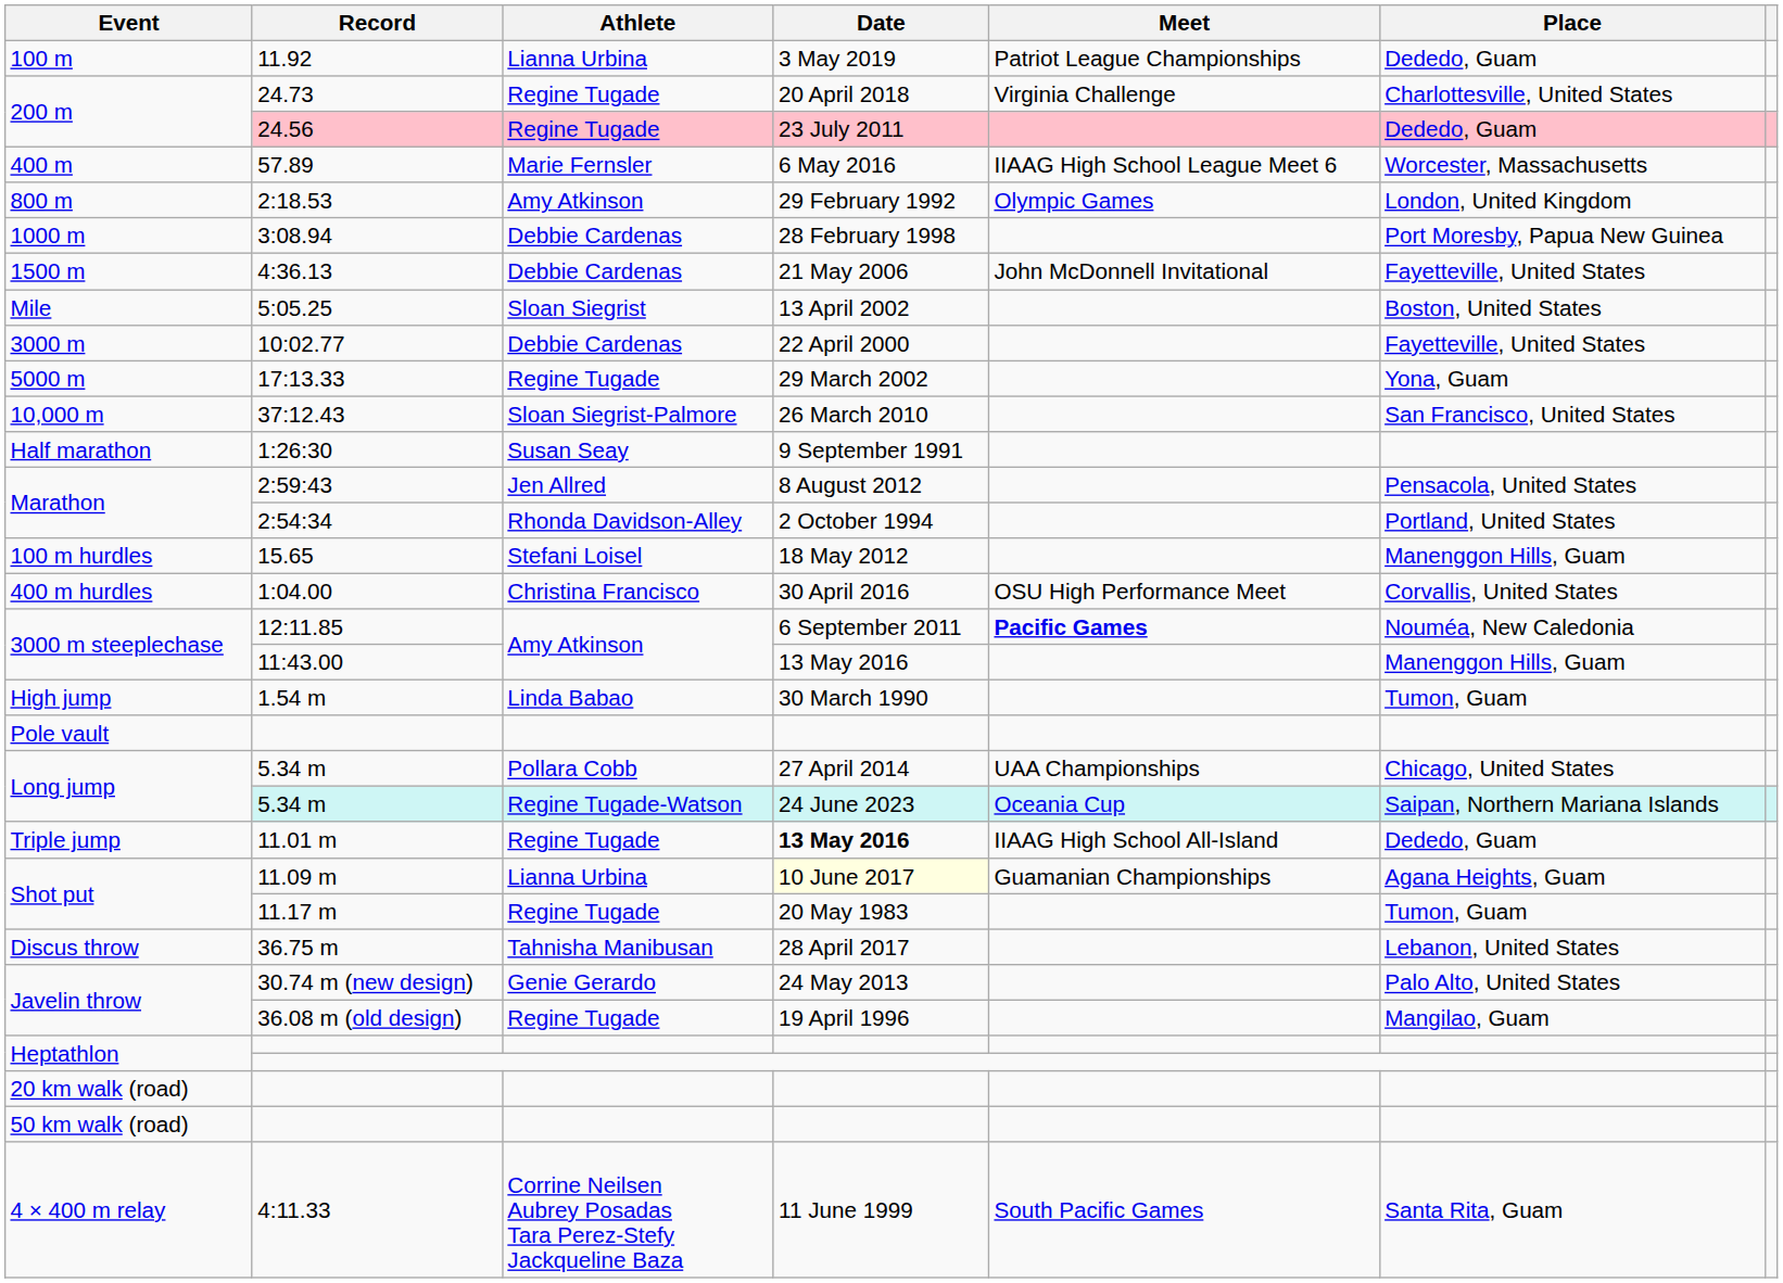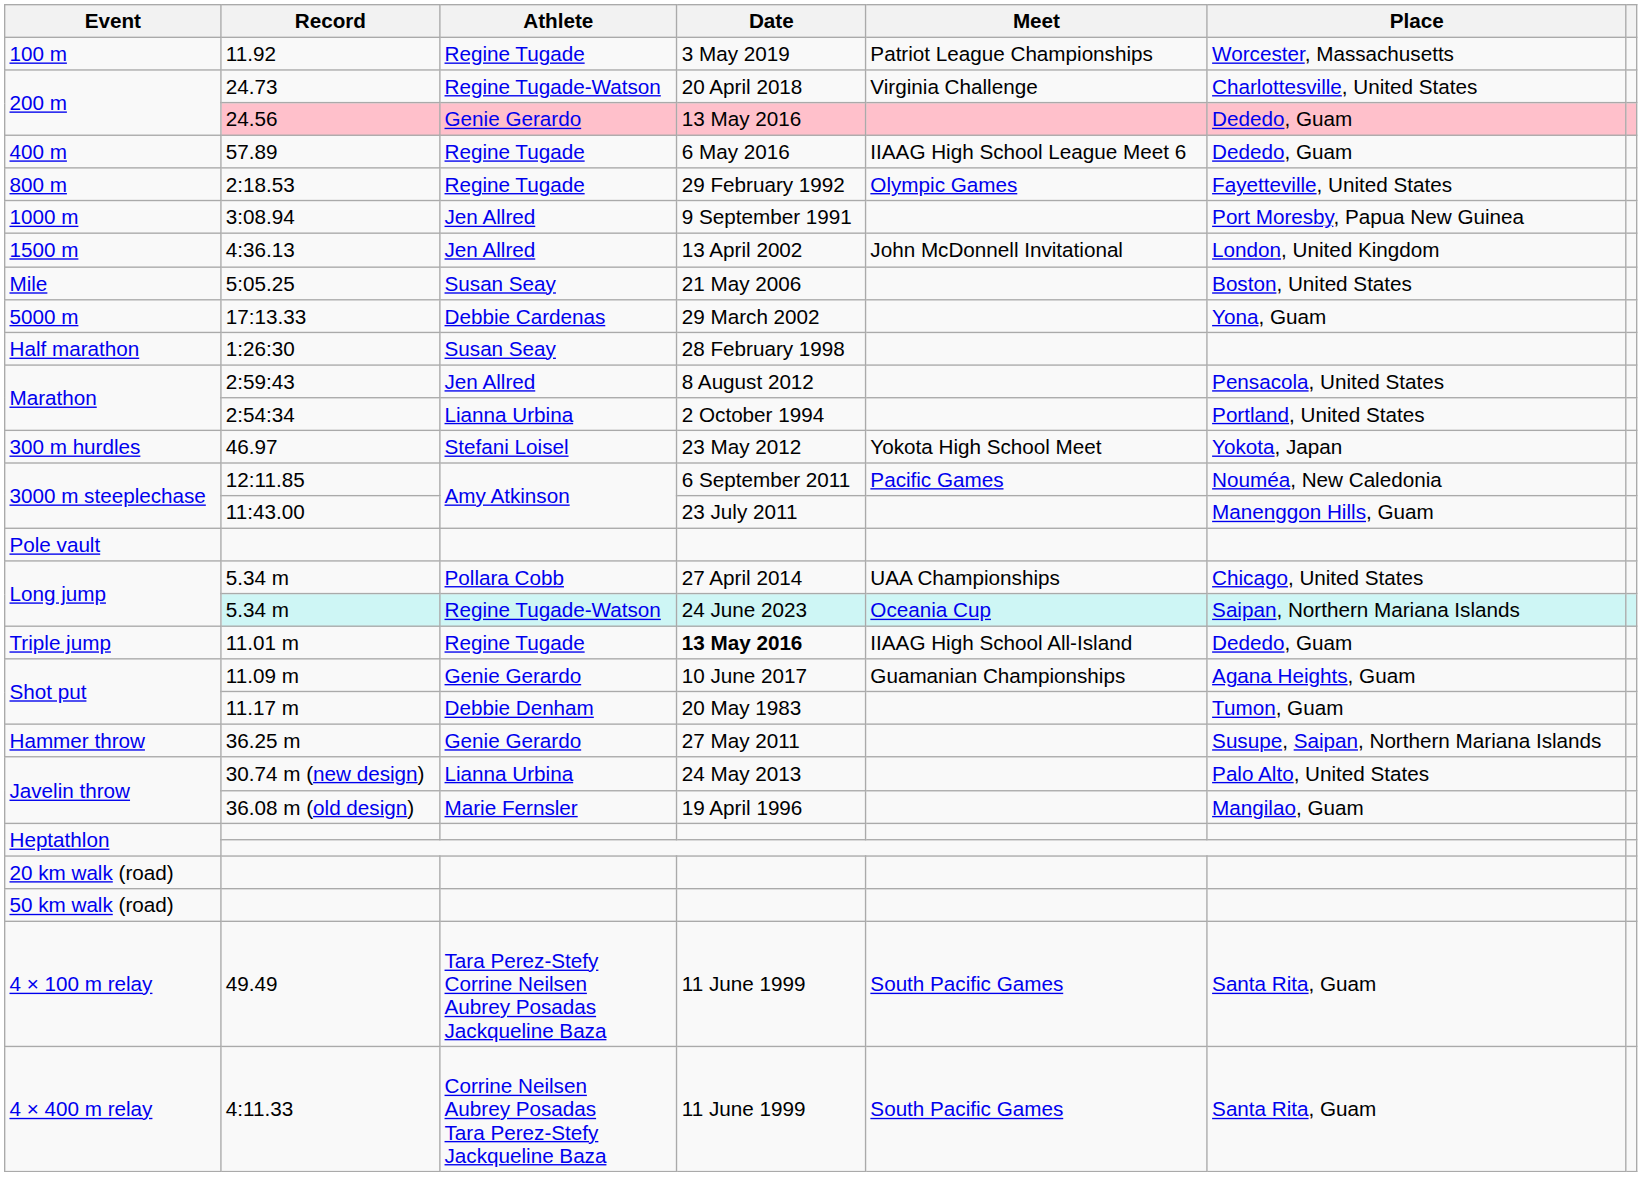 <table class="wikitable" style="font-size:95%; width: 95%;">
 <tr>
 <th>Event</th>
 <th>Record</th>
 <th>Athlete</th>
 <th>Date</th>
 <th>Meet</th>
 <th>Place</th>
 <th></th>
 </tr>
 <tr>
 <td><a href='#'>100 m</a></td>
 <td>11.92 </td>
-<td><a href='#'>Lianna Urbina</a></td>
+<td><a href='#'>Regine Tugade</a></td>
 <td>3 May 2019</td>
 <td>Patriot League Championships</td>
-<td><a href='#'>Dededo</a>, Guam</td>
+<td><a href='#'>Worcester</a>, Massachusetts</td>
 <td></td>
 </tr>
 <tr>
 <td rowspan=2><a href='#'>200 m</a></td>
 <td>24.73 </td>
-<td><a href='#'>Regine Tugade</a></td>
+<td><a href='#'>Regine Tugade-Watson</a></td>
 <td>20 April 2018</td>
 <td>Virginia Challenge</td>
 <td><a href='#'>Charlottesville</a>, United States</td>
 <td></td>
 </tr>
 <tr style="background:pink">
 <td>24.56</td>
-<td><a href='#'>Regine Tugade</a></td>
-<td>23 July 2011</td>
+<td><a href='#'>Genie Gerardo</a></td>
+<td>13 May 2016</td>
 <td></td>
 <td><a href='#'>Dededo</a>, Guam</td>
 <td></td>
 </tr>
 <tr>
 <td><a href='#'>400 m</a></td>
 <td>57.89</td>
-<td><a href='#'>Marie Fernsler</a></td>
+<td><a href='#'>Regine Tugade</a></td>
 <td>6 May 2016</td>
 <td>IIAAG High School League Meet 6</td>
-<td><a href='#'>Worcester</a>, Massachusetts</td>
+<td><a href='#'>Dededo</a>, Guam</td>
 <td></td>
 </tr>
 <tr>
 <td><a href='#'>800 m</a></td>
 <td>2:18.53</td>
-<td><a href='#'>Amy Atkinson</a></td>
+<td><a href='#'>Regine Tugade</a></td>
 <td>29 February 1992</td>
 <td><a href='#'>Olympic Games</a></td>
-<td><a href='#'>London</a>, United Kingdom</td>
+<td><a href='#'>Fayetteville</a>, United States</td>
 <td></td>
 </tr>
 <tr>
 <td><a href='#'>1000 m</a></td>
 <td>3:08.94</td>
-<td><a href='#'>Debbie Cardenas</a></td>
-<td>28 February 1998</td>
+<td><a href='#'>Jen Allred</a></td>
+<td>9 September 1991</td>
 <td></td>
 <td><a href='#'>Port Moresby</a>, Papua New Guinea</td>
 <td></td>
 </tr>
 <tr>
 <td><a href='#'>1500 m</a></td>
 <td>4:36.13</td>
-<td><a href='#'>Debbie Cardenas</a></td>
-<td>21 May 2006</td>
+<td><a href='#'>Jen Allred</a></td>
+<td>13 April 2002</td>
 <td>John McDonnell Invitational</td>
-<td><a href='#'>Fayetteville</a>, United States</td>
+<td><a href='#'>London</a>, United Kingdom</td>
 <td></td>
 </tr>
 <tr>
 <td><a href='#'>Mile</a></td>
 <td>5:05.25</td>
-<td><a href='#'>Sloan Siegrist</a></td>
-<td>13 April 2002</td>
+<td><a href='#'>Susan Seay</a></td>
+<td>21 May 2006</td>
 <td></td>
 <td><a href='#'>Boston</a>, United States</td>
 <td></td>
 </tr>
 <tr>
-<td><a href='#'>3000 m</a></td>
-<td>10:02.77</td>
-<td><a href='#'>Debbie Cardenas</a></td>
-<td>22 April 2000</td>
-<td></td>
-<td><a href='#'>Fayetteville</a>, United States</td>
-<td></td>
-</tr>
-<tr>
 <td><a href='#'>5000 m</a></td>
 <td>17:13.33</td>
-<td><a href='#'>Regine Tugade</a></td>
+<td><a href='#'>Debbie Cardenas</a></td>
 <td>29 March 2002</td>
 <td></td>
 <td><a href='#'>Yona</a>, Guam</td>
 <td></td>
 </tr>
 <tr>
-<td><a href='#'>10,000 m</a></td>
-<td>37:12.43</td>
-<td><a href='#'>Sloan Siegrist-Palmore</a></td>
-<td>26 March 2010</td>
-<td></td>
-<td><a href='#'>San Francisco</a>, United States</td>
-<td></td>
-</tr>
-<tr>
 <td><a href='#'>Half marathon</a></td>
 <td>1:26:30</td>
 <td><a href='#'>Susan Seay</a></td>
-<td>9 September 1991</td>
+<td>28 February 1998</td>
 <td></td>
 <td></td>
 <td></td>
 </tr>
 <tr>
 <td rowspan=2><a href='#'>Marathon</a></td>
 <td>2:59:43</td>
 <td><a href='#'>Jen Allred</a></td>
 <td>8 August 2012</td>
 <td></td>
 <td><a href='#'>Pensacola</a>, United States</td>
 <td></td>
 </tr>
 <tr>
 <td>2:54:34  </td>
-<td><a href='#'>Rhonda Davidson-Alley</a></td>
+<td><a href='#'>Lianna Urbina</a></td>
 <td>2 October 1994</td>
 <td></td>
 <td><a href='#'>Portland</a>, United States</td>
 <td></td>
 </tr>
 <tr>
-<td><a href='#'>100 m hurdles</a></td>
-<td>15.65</td>
+<td><a href='#'>300 m hurdles</a></td>
+<td>46.97</td>
 <td><a href='#'>Stefani Loisel</a></td>
-<td>18 May 2012</td>
-<td></td>
-<td><a href='#'>Manenggon Hills</a>, Guam</td>
-<td></td>
-</tr>
-<tr>
-<td><a href='#'>400 m hurdles</a></td>
-<td>1:04.00</td>
-<td><a href='#'>Christina Francisco</a></td>
-<td>30 April 2016</td>
-<td>OSU High Performance Meet</td>
-<td><a href='#'>Corvallis</a>, United States</td>
+<td>23 May 2012</td>
+<td>Yokota High School Meet</td>
+<td><a href='#'>Yokota</a>, Japan</td>
 <td></td>
 </tr>
 <tr>
 <td rowspan=2><a href='#'>3000 m steeplechase</a></td>
 <td>12:11.85</td>
 <td rowspan=2><a href='#'>Amy Atkinson</a></td>
 <td>6 September 2011</td>
-<td><strong><a href='#'>Pacific Games</a></strong></td>
+<td><a href='#'>Pacific Games</a></td>
 <td><a href='#'>Nouméa</a>, New Caledonia</td>
 <td></td>
 </tr>
 <tr>
 <td>11:43.00 </td>
-<td>13 May 2016</td>
+<td>23 July 2011</td>
 <td></td>
 <td><a href='#'>Manenggon Hills</a>, Guam</td>
-<td></td>
-</tr>
-<tr>
-<td><a href='#'>High jump</a></td>
-<td>1.54 m</td>
-<td><a href='#'>Linda Babao</a></td>
-<td>30 March 1990</td>
-<td></td>
-<td><a href='#'>Tumon</a>, Guam</td>
 <td></td>
 </tr>
 <tr>
 <td><a href='#'>Pole vault</a></td>
 <td></td>
 <td></td>
 <td></td>
 <td></td>
 <td></td>
 <td></td>
 </tr>
 <tr>
 <td rowspan=2><a href='#'>Long jump</a></td>
 <td>5.34 m </td>
 <td><a href='#'>Pollara Cobb</a></td>
 <td>27 April 2014</td>
 <td>UAA Championships</td>
 <td><a href='#'>Chicago</a>, United States</td>
 <td></td>
 </tr>
 <tr bgcolor=#CEF6F5>
 <td>5.34 m </td>
 <td><a href='#'>Regine Tugade-Watson</a></td>
 <td>24 June 2023</td>
 <td><a href='#'>Oceania Cup</a></td>
 <td><a href='#'>Saipan</a>, Northern Mariana Islands</td>
 <td></td>
 </tr>
 <tr>
 <td><a href='#'>Triple jump</a></td>
 <td>11.01 m </td>
 <td><a href='#'>Regine Tugade</a></td>
 <td><strong>13 May 2016</strong></td>
 <td>IIAAG High School All-Island</td>
 <td><a href='#'>Dededo</a>, Guam</td>
 <td></td>
 </tr>
 <tr>
 <td rowspan=2><a href='#'>Shot put</a></td>
 <td>11.09 m</td>
-<td><a href='#'>Lianna Urbina</a></td>
-<td style="background: lightyellow;">10 June 2017</td>
+<td><a href='#'>Genie Gerardo</a></td>
+<td>10 June 2017</td>
 <td>Guamanian Championships</td>
 <td><a href='#'>Agana Heights</a>, Guam</td>
 <td></td>
 </tr>
 <tr>
 <td>11.17 m </td>
-<td><a href='#'>Regine Tugade</a></td>
+<td><a href='#'>Debbie Denham</a></td>
 <td>20 May 1983</td>
 <td></td>
 <td><a href='#'>Tumon</a>, Guam</td>
 <td></td>
 </tr>
 <tr>
-<td><a href='#'>Discus throw</a></td>
-<td>36.75 m</td>
-<td><a href='#'>Tahnisha Manibusan</a></td>
-<td>28 April 2017</td>
+<td><a href='#'>Hammer throw</a></td>
+<td>36.25 m</td>
+<td><a href='#'>Genie Gerardo</a></td>
+<td>27 May 2011</td>
 <td></td>
-<td><a href='#'>Lebanon</a>, United States</td>
+<td><a href='#'>Susupe</a>, <a href='#'>Saipan</a>, Northern Mariana Islands</td>
 <td></td>
 </tr>
 <tr>
 <td rowspan=2><a href='#'>Javelin throw</a></td>
 <td>30.74 m (<a href='#'>new design</a>)</td>
-<td><a href='#'>Genie Gerardo</a></td>
+<td><a href='#'>Lianna Urbina</a></td>
 <td>24 May 2013</td>
 <td></td>
 <td><a href='#'>Palo Alto</a>, United States</td>
 <td></td>
 </tr>
 <tr>
 <td>36.08 m (<a href='#'>old design</a>)</td>
-<td><a href='#'>Regine Tugade</a></td>
+<td><a href='#'>Marie Fernsler</a></td>
 <td>19 April 1996</td>
 <td></td>
 <td><a href='#'>Mangilao</a>, Guam</td>
 <td></td>
 </tr>
 <tr>
 <td rowspan=2><a href='#'>Heptathlon</a></td>
 <td></td>
 <td></td>
 <td></td>
 <td></td>
 <td></td>
 <td></td>
 </tr>
 <tr>
 <td colspan=5></td>
 <td></td>
 </tr>
 <tr>
 <td><a href='#'>20 km walk</a> (road)</td>
 <td></td>
 <td></td>
 <td></td>
 <td></td>
 <td></td>
 <td></td>
 </tr>
 <tr>
 <td><a href='#'>50 km walk</a> (road)</td>
 <td></td>
 <td></td>
 <td></td>
 <td></td>
 <td></td>
 <td></td>
 </tr>
 <tr>
+<td><a href='#'>4 × 100 m relay</a></td>
+<td>49.49</td>
+<td><br><a href='#'>Tara Perez-Stefy</a><br><a href='#'>Corrine Neilsen</a><br><a href='#'>Aubrey Posadas</a><br><a href='#'>Jackqueline Baza</a></td>
+<td>11 June 1999</td>
+<td><a href='#'>South Pacific Games</a></td>
+<td><a href='#'>Santa Rita</a>, Guam</td>
+<td></td>
+</tr>
+<tr>
 <td><a href='#'>4 × 400 m relay</a></td>
 <td>4:11.33</td>
 <td><br><a href='#'>Corrine Neilsen</a><br><a href='#'>Aubrey Posadas</a><br><a href='#'>Tara Perez-Stefy</a><br><a href='#'>Jackqueline Baza</a></td>
 <td>11 June 1999</td>
 <td><a href='#'>South Pacific Games</a></td>
 <td><a href='#'>Santa Rita</a>, Guam</td>
 <td></td>
 </tr>
 </table>
